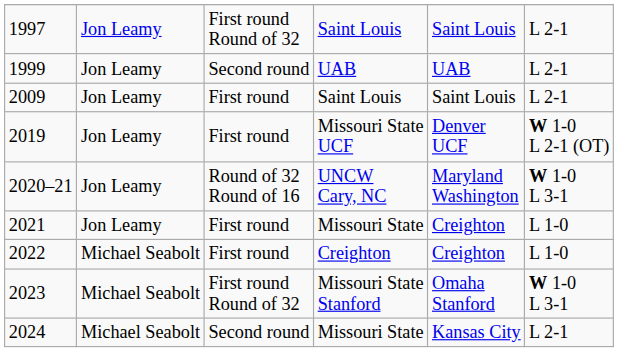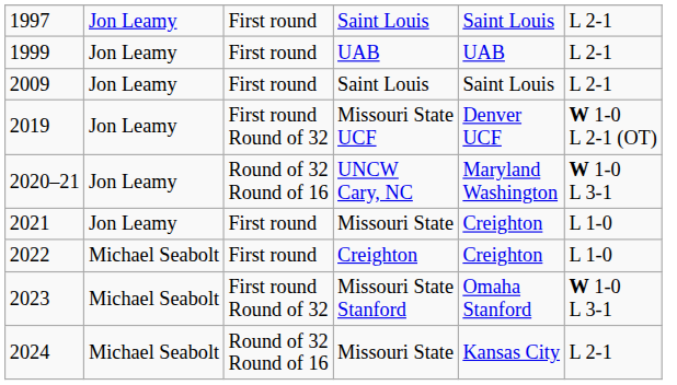 <table class="wikitable">
 <tr>
 </tr>
 <tr>
 <td>1997</td>
 <td><a href='#'>Jon Leamy</a></td>
-<td>First round<br>Round of 32</td>
+<td>First round</td>
 <td><a href='#'>Saint Louis</a></td>
 <td><a href='#'>Saint Louis</a></td>
 <td>L 2-1</td>
 </tr>
 <tr>
 <td>1999</td>
 <td>Jon Leamy</td>
-<td>Second round</td>
+<td>First round</td>
 <td><a href='#'>UAB</a></td>
 <td><a href='#'>UAB</a></td>
 <td>L 2-1</td>
 </tr>
 <tr>
 <td>2009</td>
 <td>Jon Leamy</td>
 <td>First round</td>
 <td>Saint Louis</td>
 <td>Saint Louis</td>
 <td>L 2-1</td>
 </tr>
 <tr>
 <td>2019</td>
 <td>Jon Leamy</td>
-<td>First round</td>
+<td>First round<br>Round of 32</td>
 <td>Missouri State<br><a href='#'>UCF</a></td>
 <td><a href='#'>Denver</a><br><a href='#'>UCF</a></td>
 <td><strong>W</strong> 1-0<br> L 2-1 (OT)</td>
 </tr>
 <tr>
 <td>2020–21</td>
 <td>Jon Leamy</td>
 <td>Round of 32<br>Round of 16</td>
 <td><a href='#'>UNCW</a><br><a href='#'>Cary, NC</a></td>
 <td><a href='#'>Maryland</a><br><a href='#'>Washington</a></td>
 <td><strong>W</strong> 1-0<br> L 3-1</td>
 </tr>
 <tr>
 <td>2021</td>
 <td>Jon Leamy</td>
 <td>First round</td>
 <td>Missouri State</td>
 <td><a href='#'>Creighton</a></td>
 <td>L 1-0</td>
 </tr>
 <tr>
 <td>2022</td>
 <td>Michael Seabolt</td>
 <td>First round</td>
 <td><a href='#'>Creighton</a></td>
 <td><a href='#'>Creighton</a></td>
 <td>L 1-0</td>
 </tr>
 <tr>
 <td>2023</td>
 <td>Michael Seabolt</td>
 <td>First round<br>Round of 32</td>
 <td>Missouri State<br><a href='#'>Stanford</a></td>
 <td><a href='#'>Omaha</a><br><a href='#'>Stanford</a></td>
 <td><strong>W</strong> 1-0<br> L 3-1</td>
 </tr>
 <tr>
 <td>2024</td>
 <td>Michael Seabolt</td>
-<td>Second round</td>
+<td>Round of 32<br>Round of 16</td>
 <td>Missouri State</td>
 <td><a href='#'>Kansas City</a></td>
 <td>L 2-1</td>
 </tr>
 </table>
